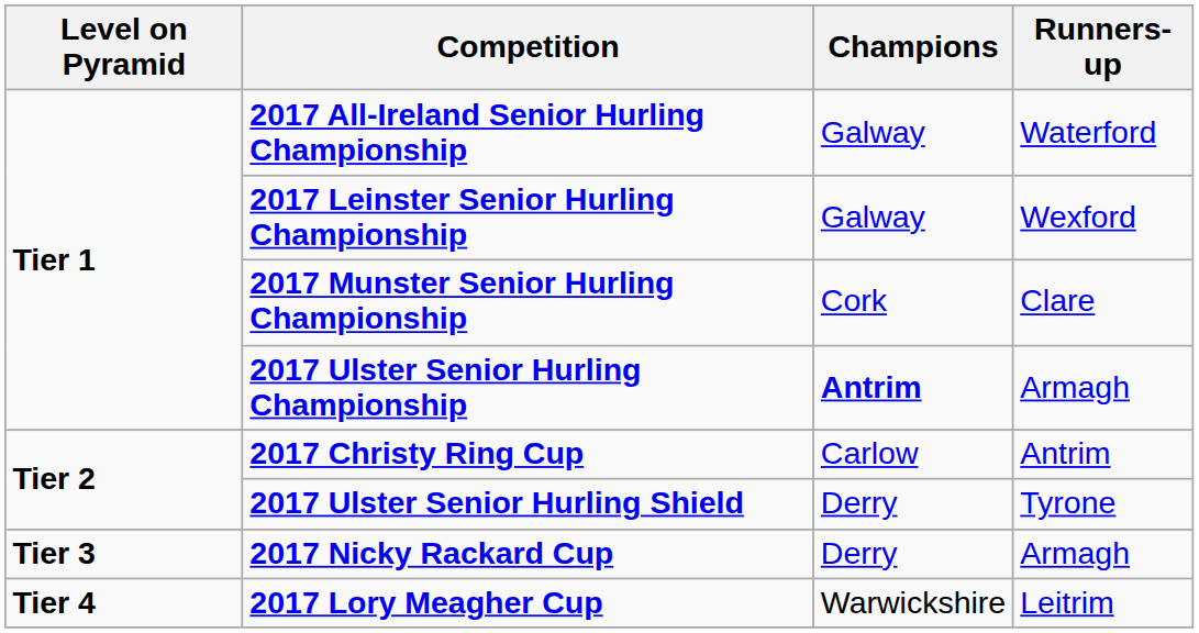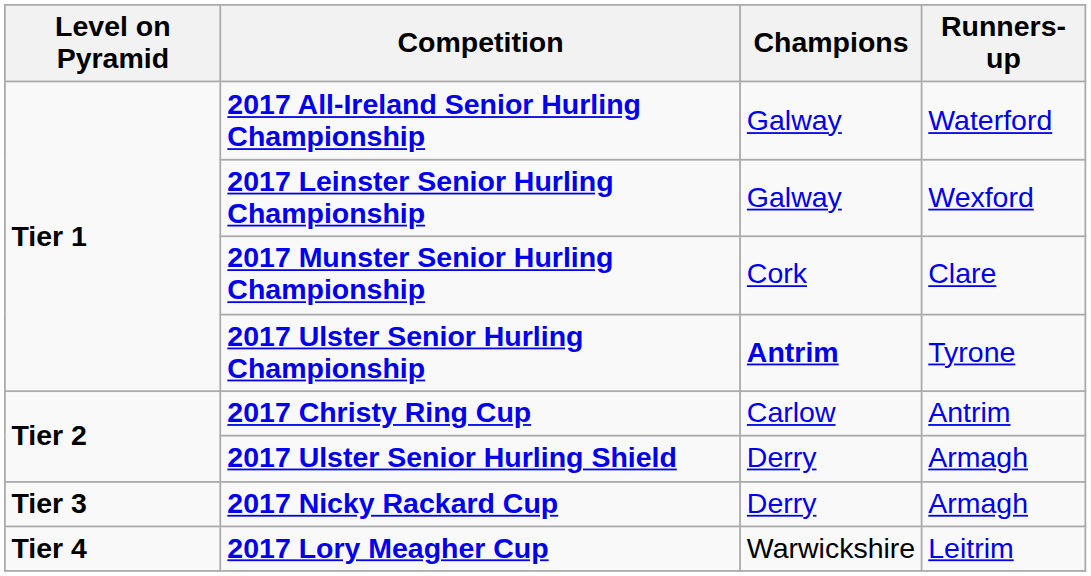 <table class="wikitable">
 <tr>
 <th>Level on Pyramid</th>
 <th>Competition</th>
 <th>Champions</th>
 <th>Runners-up</th>
 </tr>
 <tr>
 <td rowspan="4"><strong>Tier 1</strong></td>
 <td><strong><a href='#'>2017 All-Ireland Senior Hurling Championship</a></strong></td>
 <td> <a href='#'>Galway</a></td>
 <td> <a href='#'>Waterford</a></td>
 </tr>
 <tr>
 <td><strong><a href='#'>2017 Leinster Senior Hurling Championship</a></strong></td>
 <td> <a href='#'>Galway</a></td>
 <td> <a href='#'>Wexford</a></td>
 </tr>
 <tr>
 <td><strong><a href='#'>2017 Munster Senior Hurling Championship</a></strong></td>
 <td> <a href='#'>Cork</a></td>
 <td> <a href='#'>Clare</a></td>
 </tr>
 <tr>
 <td><strong><a href='#'>2017 Ulster Senior Hurling Championship</a></strong></td>
 <td><strong> <a href='#'>Antrim</a></strong></td>
-<td> <a href='#'>Armagh</a></td>
+<td> <a href='#'>Tyrone</a></td>
 </tr>
 <tr>
 <td rowspan="2"><strong>Tier 2</strong></td>
 <td><strong><a href='#'>2017 Christy Ring Cup</a></strong></td>
 <td> <a href='#'>Carlow</a></td>
 <td> <a href='#'>Antrim</a></td>
 </tr>
 <tr>
 <td><a href='#'><strong>2017 Ulster Senior Hurling Shield</strong></a></td>
 <td> <a href='#'>Derry</a></td>
-<td> <a href='#'>Tyrone</a></td>
+<td> <a href='#'>Armagh</a></td>
 </tr>
 <tr>
 <td><strong>Tier 3</strong></td>
 <td><strong><a href='#'>2017 Nicky Rackard Cup</a></strong></td>
 <td> <a href='#'>Derry</a></td>
 <td> <a href='#'>Armagh</a></td>
 </tr>
 <tr>
 <td><strong>Tier 4</strong></td>
 <td><strong><a href='#'>2017 Lory Meagher Cup</a></strong></td>
 <td> Warwickshire</td>
 <td> <a href='#'>Leitrim</a></td>
 </tr>
 </table>
